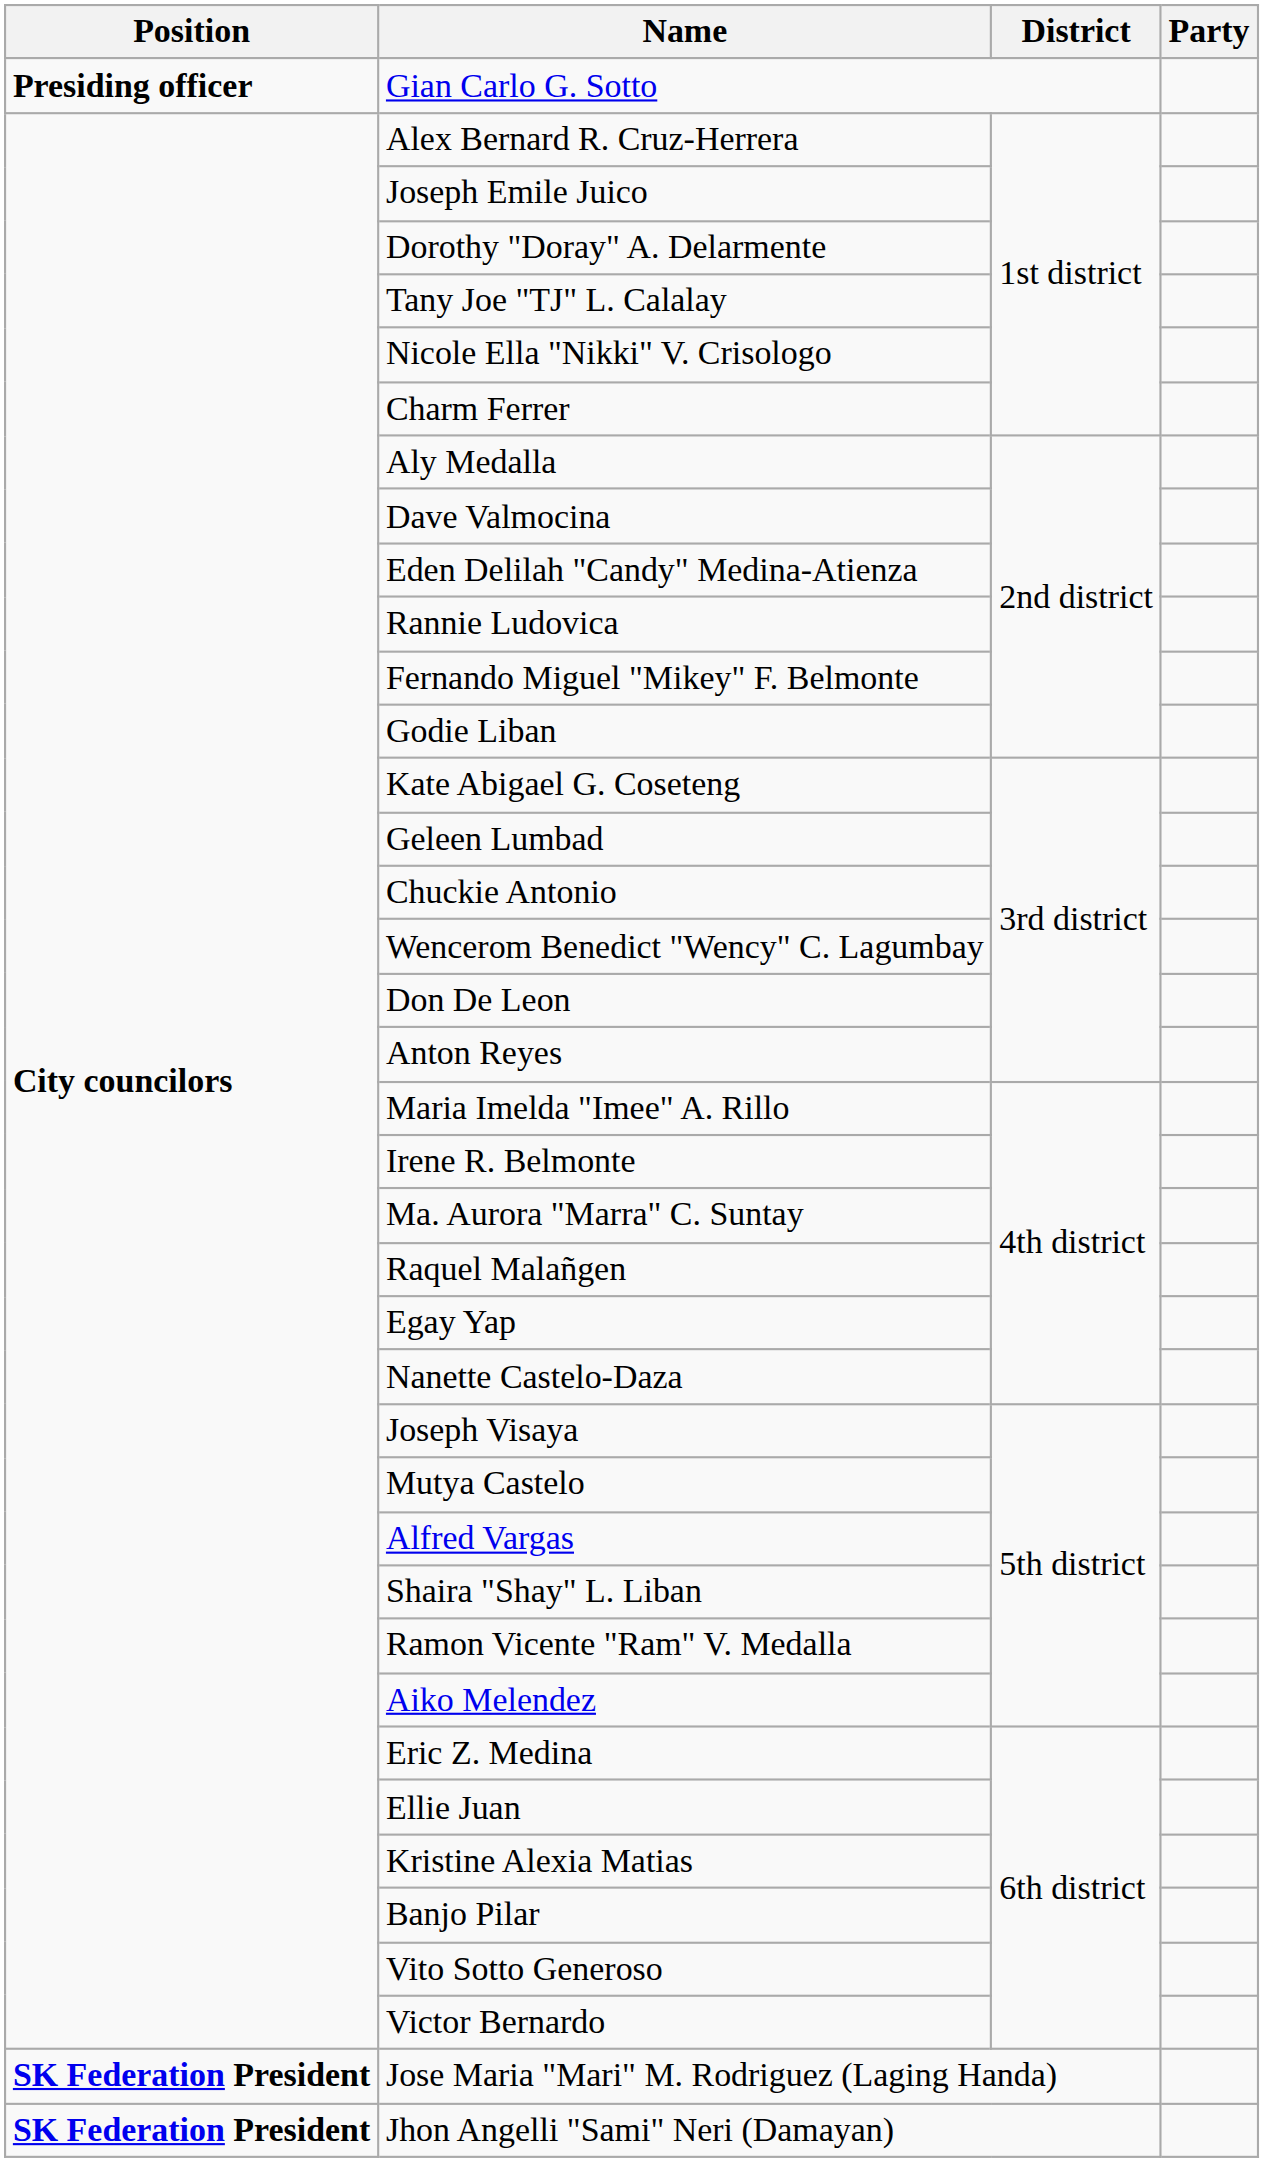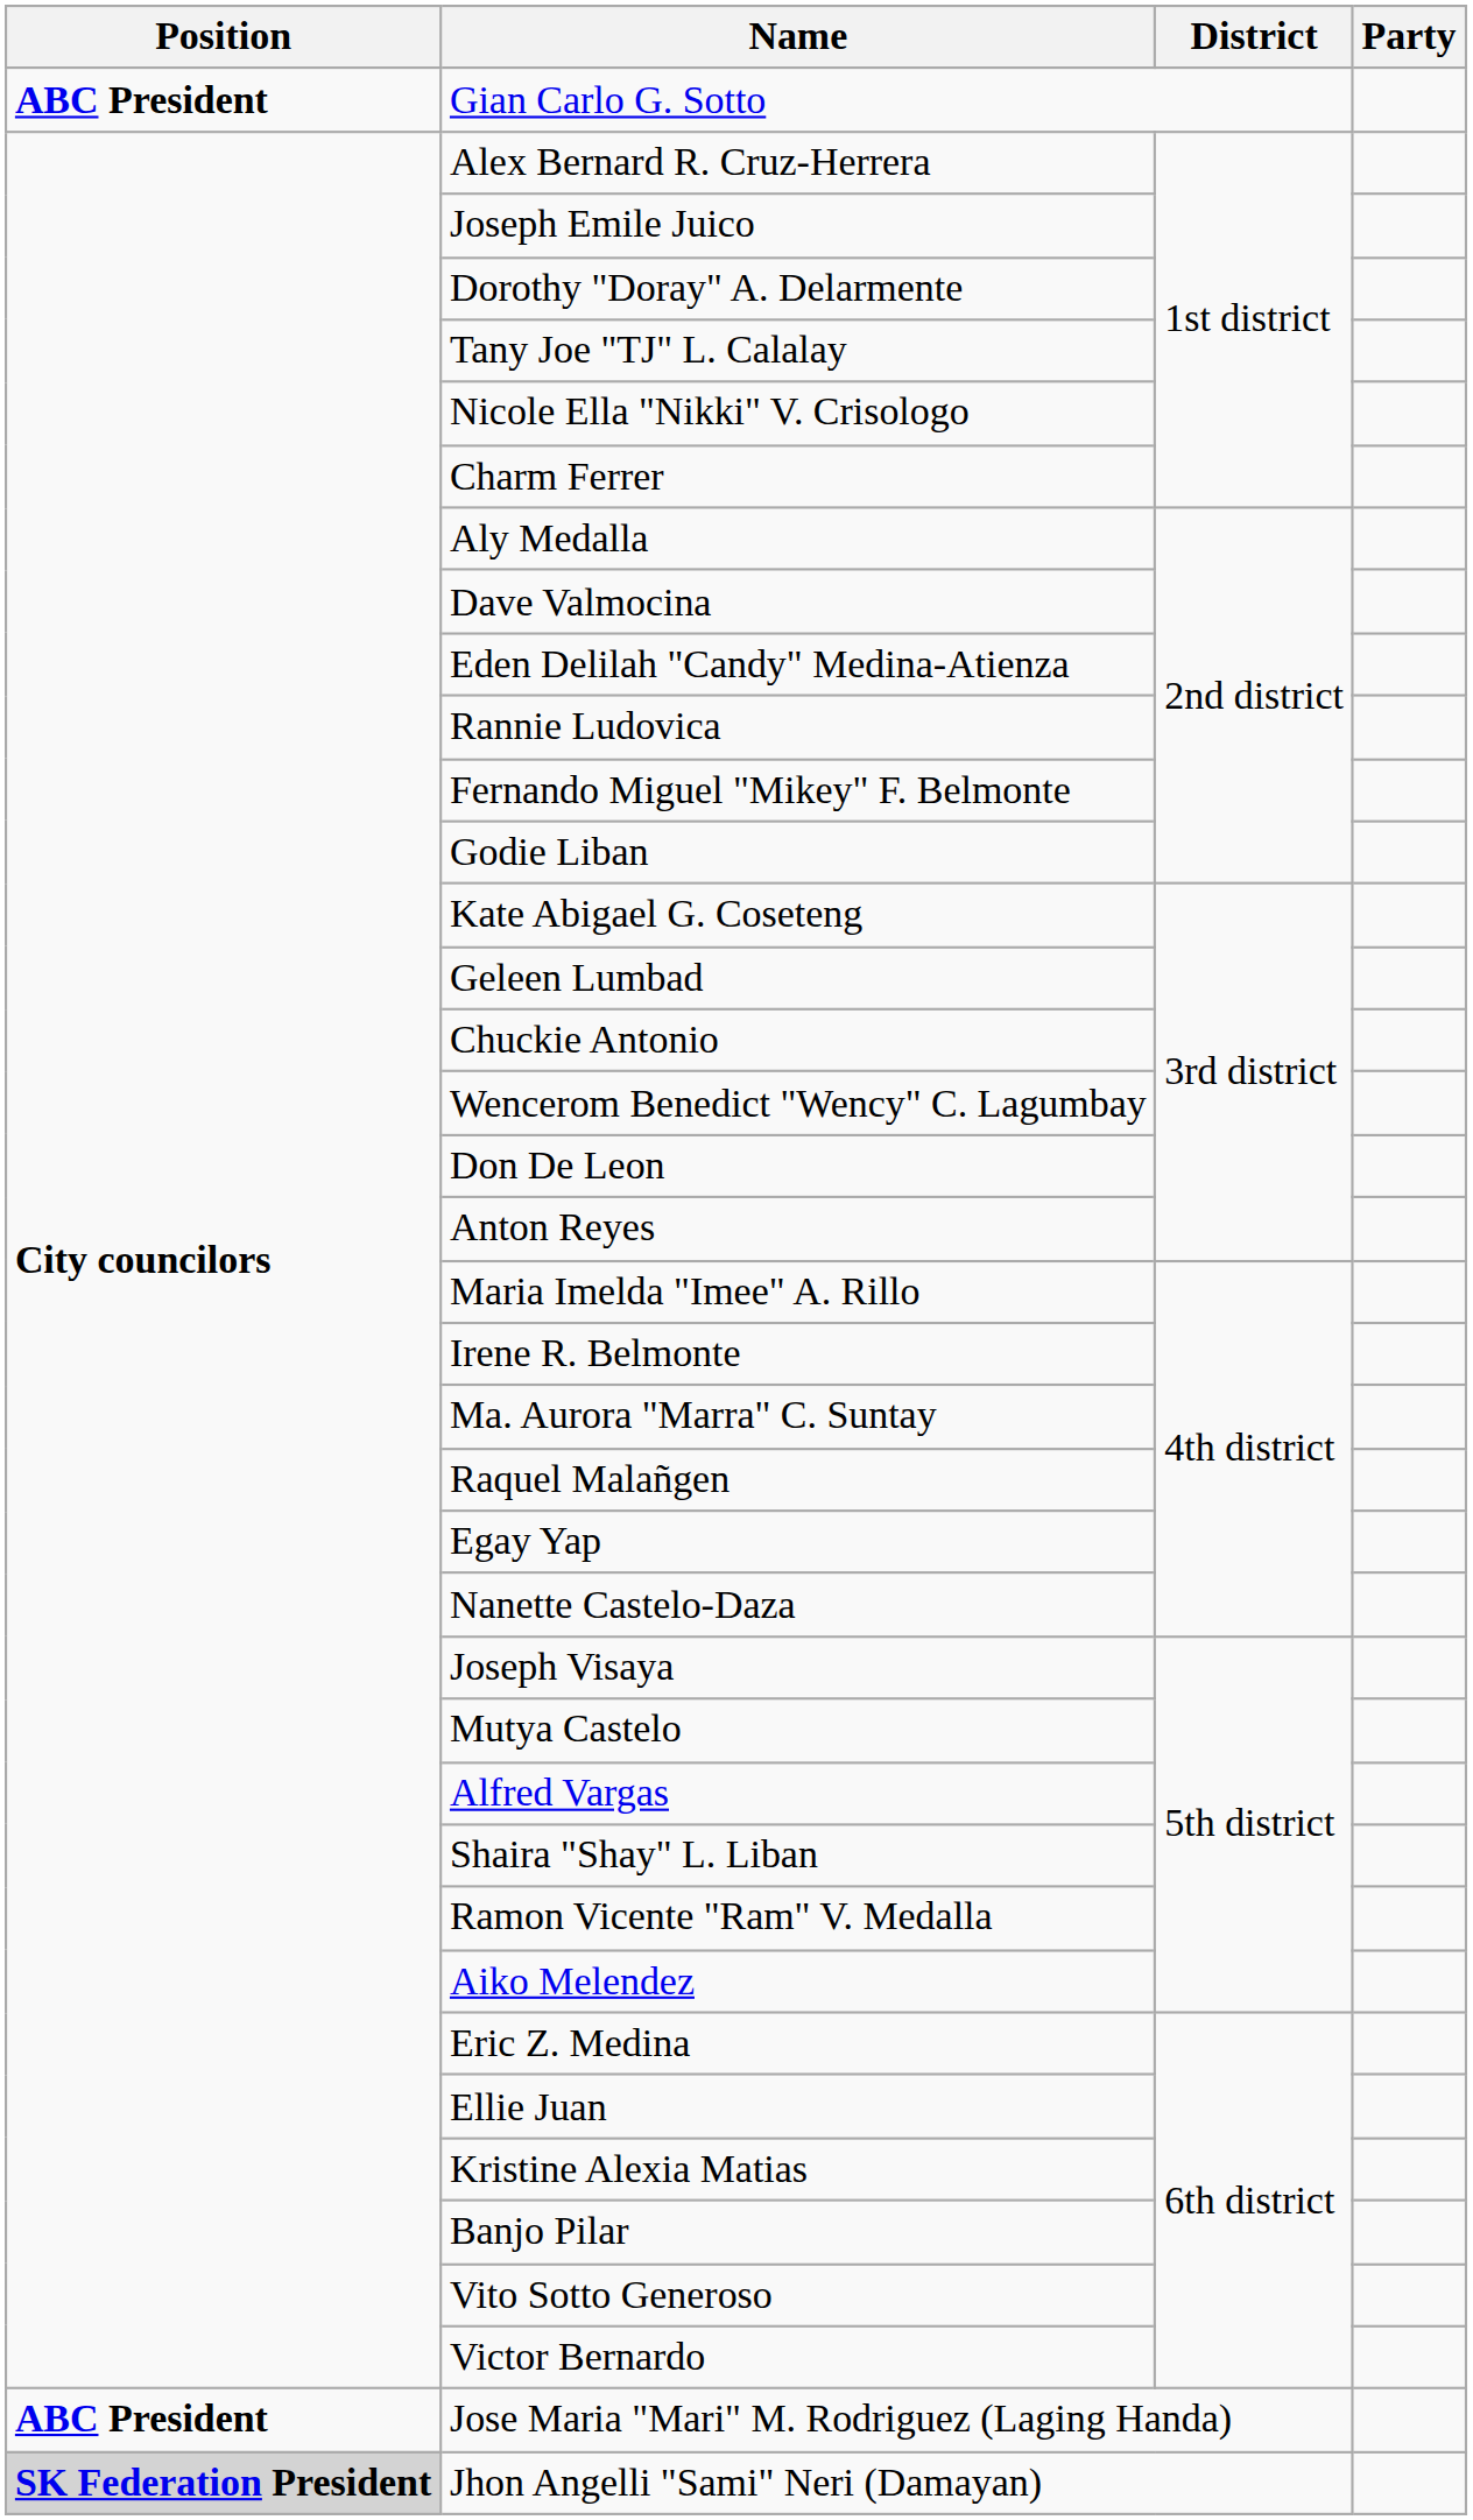 <table class=wikitable>
 <tr>
 <th>Position</th>
 <th>Name</th>
 <th>District</th>
 <th colspan=2>Party</th>
 </tr>
 <tr>
-<td><strong>Presiding officer</strong></td>
+<td><strong><a href='#'>ABC</a> President</strong></td>
 <td colspan="2"><a href='#'>Gian Carlo G. Sotto</a></td>
 <td></td>
 </tr>
 <tr>
 <td rowspan="36"><strong>City councilors</strong></td>
 <td>Alex Bernard R. Cruz-Herrera</td>
 <td rowspan="6">1st district</td>
 <td></td>
 </tr>
 <tr>
 <td>Joseph Emile Juico</td>
 <td></td>
 </tr>
 <tr>
 <td>Dorothy "Doray" A. Delarmente</td>
 <td></td>
 </tr>
 <tr>
 <td>Tany Joe "TJ" L. Calalay</td>
 <td></td>
 </tr>
 <tr>
 <td>Nicole Ella "Nikki" V. Crisologo</td>
 <td></td>
 </tr>
 <tr>
 <td>Charm Ferrer</td>
 <td></td>
 </tr>
 <tr>
 <td>Aly Medalla</td>
 <td rowspan="6">2nd district</td>
 <td></td>
 </tr>
 <tr>
 <td>Dave Valmocina</td>
 <td></td>
 </tr>
 <tr>
 <td>Eden Delilah "Candy" Medina-Atienza</td>
 <td></td>
 </tr>
 <tr>
 <td>Rannie Ludovica</td>
 <td></td>
 </tr>
 <tr>
 <td>Fernando Miguel "Mikey" F. Belmonte</td>
 <td></td>
 </tr>
 <tr>
 <td>Godie Liban</td>
 <td></td>
 </tr>
 <tr>
 <td>Kate Abigael G. Coseteng</td>
 <td rowspan="6">3rd district</td>
 <td></td>
 </tr>
 <tr>
 <td>Geleen Lumbad</td>
 <td></td>
 </tr>
 <tr>
 <td>Chuckie Antonio</td>
 <td></td>
 </tr>
 <tr>
 <td>Wencerom Benedict "Wency" C. Lagumbay</td>
 <td></td>
 </tr>
 <tr>
 <td>Don De Leon</td>
 <td></td>
 </tr>
 <tr>
 <td>Anton Reyes</td>
 <td></td>
 </tr>
 <tr>
 <td>Maria Imelda "Imee" A. Rillo</td>
 <td rowspan="6">4th district</td>
 <td></td>
 </tr>
 <tr>
 <td>Irene R. Belmonte</td>
 <td></td>
 </tr>
 <tr>
 <td>Ma. Aurora "Marra" C. Suntay</td>
 <td></td>
 </tr>
 <tr>
 <td>Raquel Malañgen</td>
 <td></td>
 </tr>
 <tr>
 <td>Egay Yap</td>
 <td></td>
 </tr>
 <tr>
 <td>Nanette Castelo-Daza</td>
 <td></td>
 </tr>
 <tr>
 <td>Joseph Visaya</td>
 <td rowspan="6">5th district</td>
 <td></td>
 </tr>
 <tr>
 <td>Mutya Castelo</td>
 <td></td>
 </tr>
 <tr>
 <td><a href='#'>Alfred Vargas</a></td>
 <td></td>
 </tr>
 <tr>
 <td>Shaira "Shay" L. Liban</td>
 <td></td>
 </tr>
 <tr>
 <td>Ramon Vicente "Ram" V. Medalla</td>
 <td></td>
 </tr>
 <tr>
 <td><a href='#'>Aiko Melendez</a></td>
 <td></td>
 </tr>
 <tr>
 <td>Eric Z. Medina</td>
 <td rowspan="6">6th district</td>
 <td></td>
 </tr>
 <tr>
 <td>Ellie Juan</td>
 <td></td>
 </tr>
 <tr>
 <td>Kristine Alexia Matias</td>
 <td></td>
 </tr>
 <tr>
 <td>Banjo Pilar</td>
 <td></td>
 </tr>
 <tr>
 <td>Vito Sotto Generoso</td>
 <td></td>
 </tr>
 <tr>
 <td>Victor Bernardo</td>
 <td></td>
 </tr>
 <tr>
-<td><strong><a href='#'>SK Federation</a> President</strong></td>
+<td><strong><a href='#'>ABC</a> President</strong></td>
 <td colspan="2">Jose Maria "Mari" M. Rodriguez (Laging Handa)</td>
 <td></td>
 </tr>
 <tr>
-<td><strong><a href='#'>SK Federation</a> President</strong></td>
+<td style="background: lightgrey;"><strong><a href='#'>SK Federation</a> President</strong></td>
 <td colspan="2">Jhon Angelli "Sami" Neri  (Damayan)</td>
 <td></td>
 </tr>
 </table>
